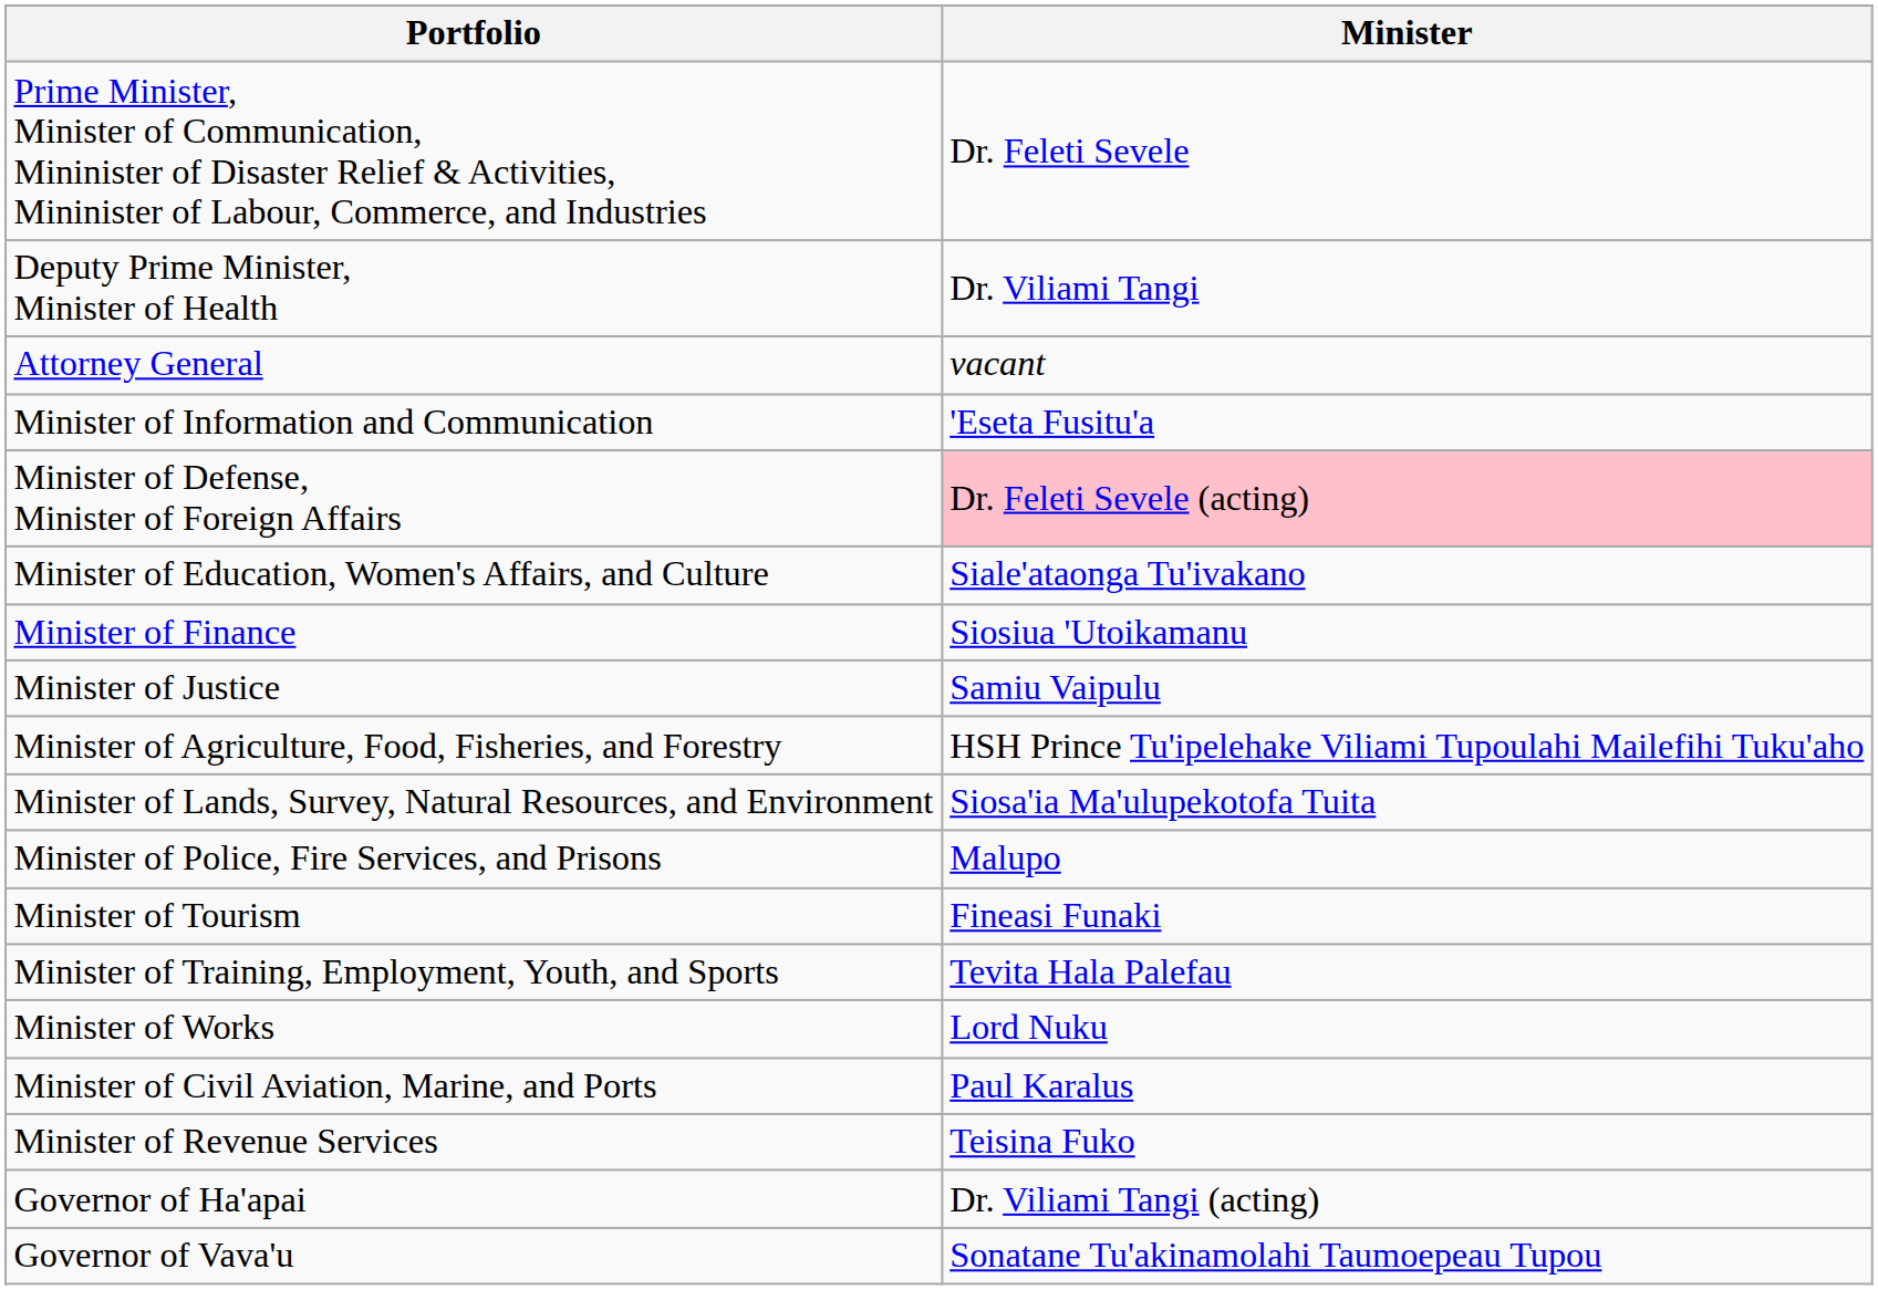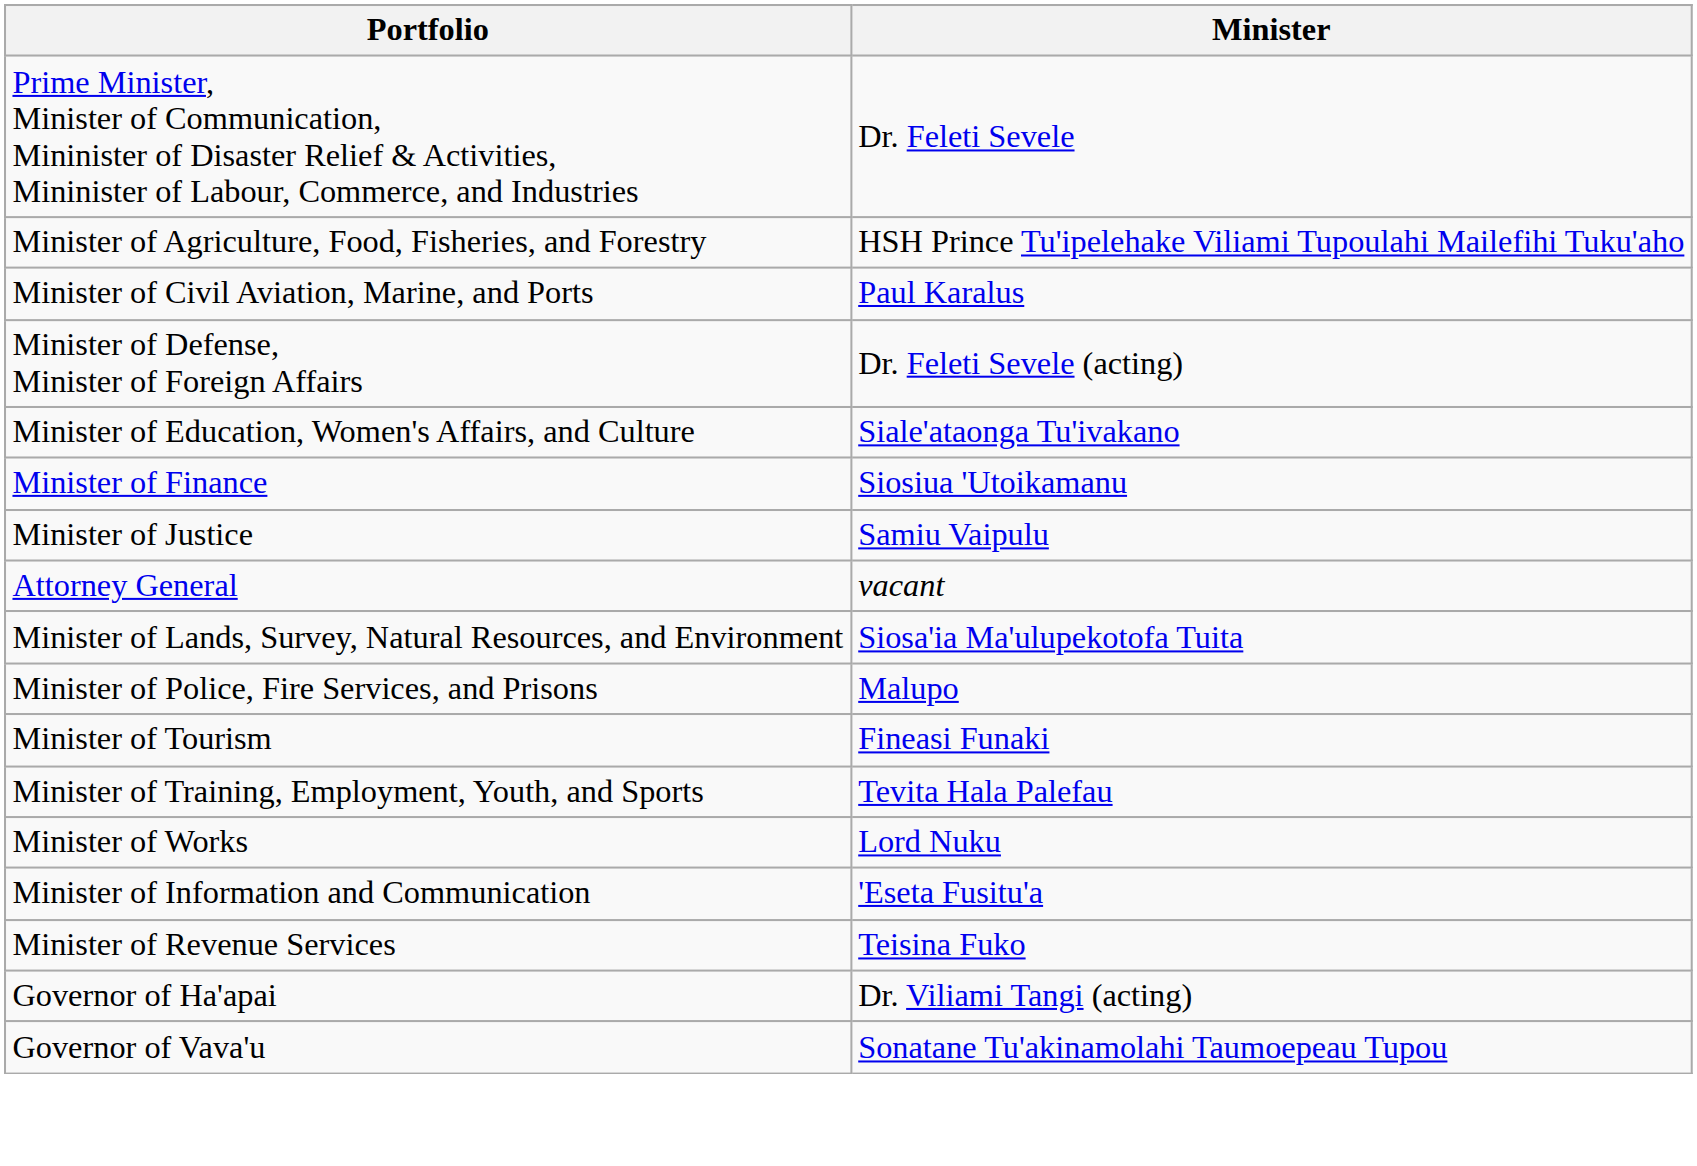 <table class="wikitable">
 <tr>
 <th>Portfolio</th>
 <th>Minister</th>
 </tr>
 <tr>
 <td><a href='#'>Prime Minister</a>,<br> Minister of Communication,<br> Mininister of Disaster Relief & Activities,<br> Mininister of Labour, Commerce, and Industries</td>
 <td>Dr. <a href='#'>Feleti Sevele</a></td>
 </tr>
 <tr>
-<td>Deputy Prime Minister,<br> Minister of Health</td>
-<td>Dr. <a href='#'>Viliami Tangi</a></td>
+<td>Minister of Agriculture, Food, Fisheries, and Forestry</td>
+<td>HSH Prince <a href='#'>Tu'ipelehake Viliami Tupoulahi Mailefihi Tuku'aho</a></td>
 </tr>
 <tr>
-<td><a href='#'>Attorney General</a></td>
-<td><em>vacant</em></td>
-</tr>
-<tr>
-<td>Minister of Information and Communication</td>
-<td><a href='#'>'Eseta Fusitu'a</a></td>
+<td>Minister of Civil Aviation, Marine, and Ports</td>
+<td><a href='#'>Paul Karalus</a></td>
 </tr>
 <tr>
 <td>Minister of Defense,<br> Minister of Foreign Affairs</td>
-<td style="background: pink;">Dr. <a href='#'>Feleti Sevele</a> (acting)</td>
+<td>Dr. <a href='#'>Feleti Sevele</a> (acting)</td>
 </tr>
 <tr>
 <td>Minister of Education, Women's Affairs, and Culture</td>
 <td><a href='#'>Siale'ataonga Tu'ivakano</a></td>
 </tr>
 <tr>
 <td><a href='#'>Minister of Finance</a></td>
 <td><a href='#'>Siosiua 'Utoikamanu</a></td>
 </tr>
 <tr>
 <td>Minister of Justice</td>
 <td><a href='#'>Samiu Vaipulu</a></td>
 </tr>
 <tr>
-<td>Minister of Agriculture, Food, Fisheries, and Forestry</td>
-<td>HSH Prince <a href='#'>Tu'ipelehake Viliami Tupoulahi Mailefihi Tuku'aho</a></td>
+<td><a href='#'>Attorney General</a></td>
+<td><em>vacant</em></td>
 </tr>
 <tr>
 <td>Minister of Lands, Survey, Natural Resources, and Environment</td>
 <td><a href='#'>Siosa'ia Ma'ulupekotofa Tuita</a></td>
 </tr>
 <tr>
 <td>Minister of Police, Fire Services, and Prisons</td>
 <td><a href='#'>Malupo</a></td>
 </tr>
 <tr>
 <td>Minister of Tourism</td>
 <td><a href='#'>Fineasi Funaki</a></td>
 </tr>
 <tr>
 <td>Minister of Training, Employment, Youth, and Sports</td>
 <td><a href='#'>Tevita Hala Palefau</a></td>
 </tr>
 <tr>
 <td>Minister of Works</td>
 <td><a href='#'>Lord Nuku</a></td>
 </tr>
 <tr>
-<td>Minister of Civil Aviation, Marine, and Ports</td>
-<td><a href='#'>Paul Karalus</a></td>
+<td>Minister of Information and Communication</td>
+<td><a href='#'>'Eseta Fusitu'a</a></td>
 </tr>
 <tr>
 <td>Minister of Revenue Services</td>
 <td><a href='#'>Teisina Fuko</a></td>
 </tr>
 <tr>
 <td>Governor of Ha'apai</td>
 <td>Dr. <a href='#'>Viliami Tangi</a> (acting)</td>
 </tr>
 <tr>
 <td>Governor of Vava'u</td>
 <td><a href='#'>Sonatane Tu'akinamolahi Taumoepeau Tupou</a></td>
 </tr>
 </table>
